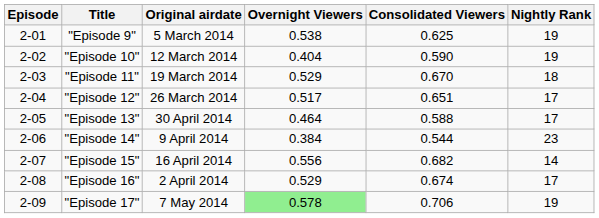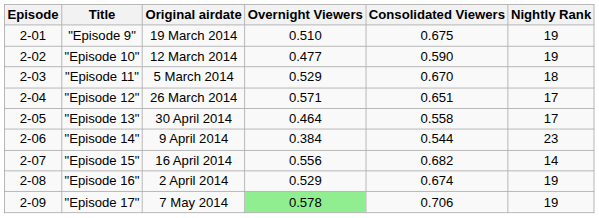 <table class="wikitable sortable">
 <tr>
 <th>Episode</th>
 <th>Title</th>
 <th>Original airdate</th>
 <th>Overnight Viewers</th>
 <th>Consolidated Viewers</th>
 <th>Nightly Rank</th>
 </tr>
 <tr>
 <td style="text-align:center">2-01</td>
 <td style="text-align:center">"Episode 9"</td>
-<td style="text-align:center">5 March 2014</td>
-<td style="text-align:center">0.538</td>
-<td style="text-align:center">0.625</td>
+<td style="text-align:center">19 March 2014</td>
+<td style="text-align:center">0.510</td>
+<td style="text-align:center">0.675</td>
 <td style="text-align:center">19</td>
 </tr>
 <tr>
 <td style="text-align:center">2-02</td>
 <td style="text-align:center">"Episode 10"</td>
 <td style="text-align:center">12 March 2014</td>
-<td style="text-align:center">0.404</td>
+<td style="text-align:center">0.477</td>
 <td style="text-align:center">0.590</td>
 <td style="text-align:center">19</td>
 </tr>
 <tr>
 <td style="text-align:center">2-03</td>
 <td style="text-align:center">"Episode 11"</td>
-<td style="text-align:center">19 March 2014</td>
+<td style="text-align:center">5 March 2014</td>
 <td style="text-align:center">0.529</td>
 <td style="text-align:center">0.670</td>
 <td style="text-align:center">18</td>
 </tr>
 <tr>
 <td style="text-align:center">2-04</td>
 <td style="text-align:center">"Episode 12"</td>
 <td style="text-align:center">26 March 2014</td>
-<td style="text-align:center">0.517</td>
+<td style="text-align:center">0.571</td>
 <td style="text-align:center">0.651</td>
 <td style="text-align:center">17</td>
 </tr>
 <tr>
 <td style="text-align:center">2-05</td>
 <td style="text-align:center">"Episode 13"</td>
 <td style="text-align:center">30 April 2014</td>
 <td style="text-align:center">0.464</td>
-<td style="text-align:center">0.588</td>
+<td style="text-align:center">0.558</td>
 <td style="text-align:center">17</td>
 </tr>
 <tr>
 <td style="text-align:center">2-06</td>
 <td style="text-align:center">"Episode 14"</td>
 <td style="text-align:center">9 April 2014</td>
 <td style="text-align:center">0.384</td>
 <td style="text-align:center">0.544</td>
 <td style="text-align:center">23</td>
 </tr>
 <tr>
 <td style="text-align:center">2-07</td>
 <td style="text-align:center">"Episode 15"</td>
 <td style="text-align:center">16 April 2014</td>
 <td style="text-align:center">0.556</td>
 <td style="text-align:center">0.682</td>
 <td style="text-align:center">14</td>
 </tr>
 <tr>
 <td style="text-align:center">2-08</td>
 <td style="text-align:center">"Episode 16"</td>
 <td style="text-align:center">2 April 2014</td>
 <td style="text-align:center">0.529</td>
 <td style="text-align:center">0.674</td>
-<td style="text-align:center">17</td>
+<td style="text-align:center">19</td>
 </tr>
 <tr>
 <td style="text-align:center">2-09</td>
 <td style="text-align:center">"Episode 17"</td>
 <td style="text-align:center">7 May 2014</td>
 <td style="background: lightgreen; text-align:center">0.578</td>
 <td style="text-align:center">0.706</td>
 <td style="text-align:center">19</td>
 </tr>
 </table>
